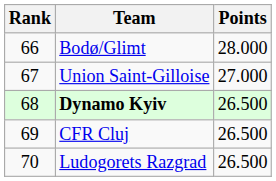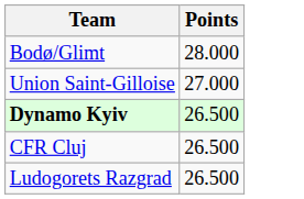 <table class="wikitable" style="text-align: center;">
 <tr>
-<th>Rank</th>
 <th>Team</th>
 <th>Points</th>
 </tr>
 <tr>
-<td>66</td>
 <td align=left> <a href='#'>Bodø/Glimt</a></td>
 <td>28.000</td>
 </tr>
 <tr>
-<td>67</td>
 <td align=left> <a href='#'>Union Saint-Gilloise</a></td>
 <td>27.000</td>
 </tr>
 <tr bgcolor="#ddffdd">
-<td>68</td>
 <td align=left> <strong>Dynamo Kyiv</strong></td>
 <td>26.500</td>
 </tr>
 <tr>
-<td>69</td>
 <td align=left> <a href='#'>CFR Cluj</a></td>
 <td>26.500</td>
 </tr>
 <tr>
-<td>70</td>
 <td align=left> <a href='#'>Ludogorets Razgrad</a></td>
 <td>26.500</td>
 </tr>
 </table>
